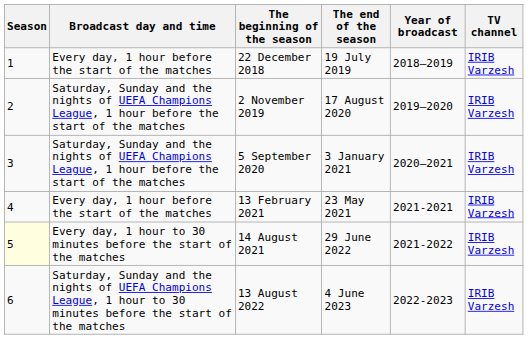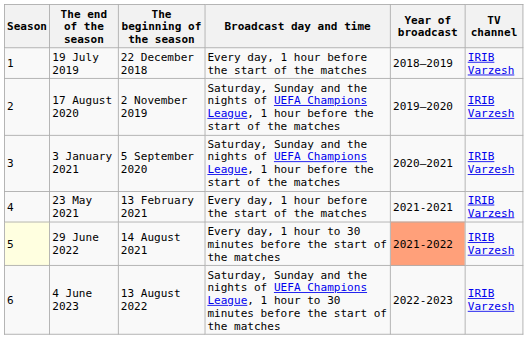 <table class="wikitable">
 <tr>
 <th>Season</th>
+<th>The end of the season</th>
+<th>The beginning of the season</th>
 <th>Broadcast day and time</th>
-<th>The beginning of the season</th>
-<th>The end of the season</th>
 <th>Year of broadcast</th>
 <th>TV channel</th>
 </tr>
 <tr>
 <td>1</td>
+<td>19 July 2019</td>
+<td>22 December 2018</td>
 <td>Every day, 1 hour before the start of the matches</td>
-<td>22 December 2018</td>
-<td>19 July 2019</td>
 <td>2018–2019</td>
 <td><a href='#'>IRIB Varzesh</a></td>
 </tr>
 <tr>
 <td>2</td>
+<td>17 August 2020</td>
+<td>2 November 2019</td>
 <td>Saturday, Sunday and the nights of <a href='#'>UEFA Champions League</a>, 1 hour before the start of the matches</td>
-<td>2 November 2019</td>
-<td>17 August 2020</td>
 <td>2019–2020</td>
 <td><a href='#'>IRIB Varzesh</a></td>
 </tr>
 <tr>
 <td>3</td>
+<td>3 January 2021</td>
+<td>5 September 2020</td>
 <td>Saturday, Sunday and the nights of <a href='#'>UEFA Champions League</a>, 1 hour before the start of the matches</td>
-<td>5 September 2020</td>
-<td>3 January 2021</td>
 <td>2020–2021</td>
 <td><a href='#'>IRIB Varzesh</a></td>
 </tr>
 <tr>
 <td>4</td>
+<td>23 May 2021</td>
+<td>13 February 2021</td>
 <td>Every day, 1 hour before the start of the matches</td>
-<td>13 February 2021</td>
-<td>23 May 2021</td>
 <td>2021-2021</td>
 <td><a href='#'>IRIB Varzesh</a></td>
 </tr>
 <tr>
 <td style="background: lightyellow;">5</td>
+<td>29 June 2022</td>
+<td>14 August 2021</td>
 <td>Every day, 1 hour to 30 minutes before the start of the matches</td>
-<td>14 August 2021</td>
-<td>29 June 2022</td>
-<td>2021-2022</td>
+<td style="background: lightsalmon;">2021-2022</td>
 <td><a href='#'>IRIB Varzesh</a></td>
 </tr>
 <tr>
 <td>6</td>
+<td>4 June 2023</td>
+<td>13 August 2022</td>
 <td>Saturday, Sunday and the nights of <a href='#'>UEFA Champions League</a>, 1 hour to 30 minutes before the start of the matches</td>
-<td>13 August 2022</td>
-<td>4 June 2023</td>
 <td>2022-2023</td>
 <td><a href='#'>IRIB Varzesh</a></td>
 </tr>
 </table>
